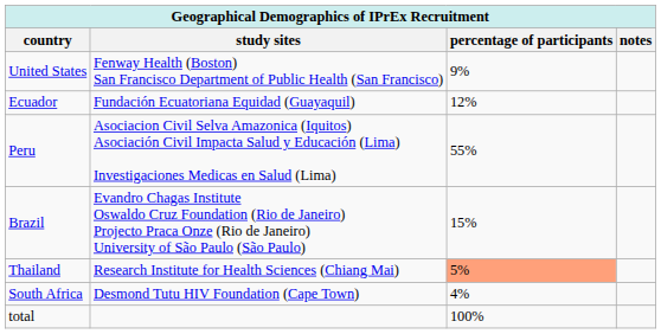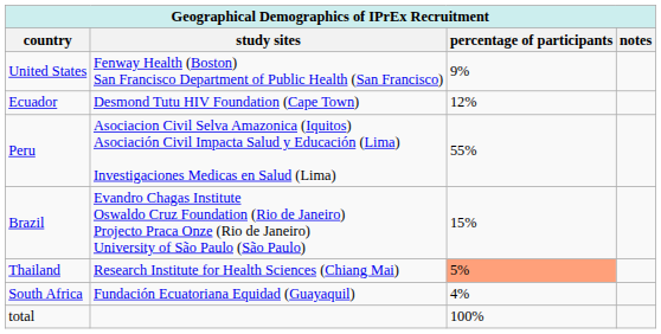 <table class="wikitable">
 <tr>
 <th colspan="5" style="background-color: #CCEEEE;">Geographical Demographics of IPrEx Recruitment</th>
 </tr>
 <tr>
 <th>country</th>
 <th>study sites</th>
 <th>percentage of participants</th>
 <th>notes</th>
 </tr>
 <tr>
 <td><a href='#'>United States</a></td>
 <td><a href='#'>Fenway Health</a> (<a href='#'>Boston</a>)<br><a href='#'>San Francisco Department of Public Health</a> (<a href='#'>San Francisco</a>)</td>
 <td>9%</td>
 <td></td>
 </tr>
 <tr>
 <td><a href='#'>Ecuador</a></td>
-<td><a href='#'>Fundación Ecuatoriana Equidad</a> (<a href='#'>Guayaquil</a>)</td>
+<td><a href='#'>Desmond Tutu HIV Foundation</a> (<a href='#'>Cape Town</a>)</td>
 <td>12%</td>
 <td></td>
 </tr>
 <tr>
 <td><a href='#'>Peru</a></td>
 <td><a href='#'>Asociacion Civil Selva Amazonica</a> (<a href='#'>Iquitos</a>) <br> <a href='#'>Asociación Civil Impacta Salud y Educación</a> (<a href='#'>Lima</a>) <br><br><a href='#'>Investigaciones Medicas en Salud</a> (Lima)</td>
 <td>55%</td>
 <td></td>
 </tr>
 <tr>
 <td><a href='#'>Brazil</a></td>
 <td><a href='#'>Evandro Chagas Institute</a><br><a href='#'>Oswaldo Cruz Foundation</a> (<a href='#'>Rio de Janeiro</a>)<br><a href='#'>Projecto Praca Onze</a> (Rio de Janeiro) <br> <a href='#'>University of São Paulo</a> (<a href='#'>São Paulo</a>)</td>
 <td>15%</td>
 <td></td>
 </tr>
 <tr>
 <td><a href='#'>Thailand</a></td>
 <td><a href='#'>Research Institute for Health Sciences</a> (<a href='#'>Chiang Mai</a>)</td>
 <td style="background: lightsalmon;">5%</td>
 <td></td>
 </tr>
 <tr>
 <td><a href='#'>South Africa</a></td>
-<td><a href='#'>Desmond Tutu HIV Foundation</a> (<a href='#'>Cape Town</a>)</td>
+<td><a href='#'>Fundación Ecuatoriana Equidad</a> (<a href='#'>Guayaquil</a>)</td>
 <td>4%</td>
 <td></td>
 </tr>
 <tr>
 <td>total</td>
 <td></td>
 <td>100%</td>
 <td></td>
 </tr>
 </table>
